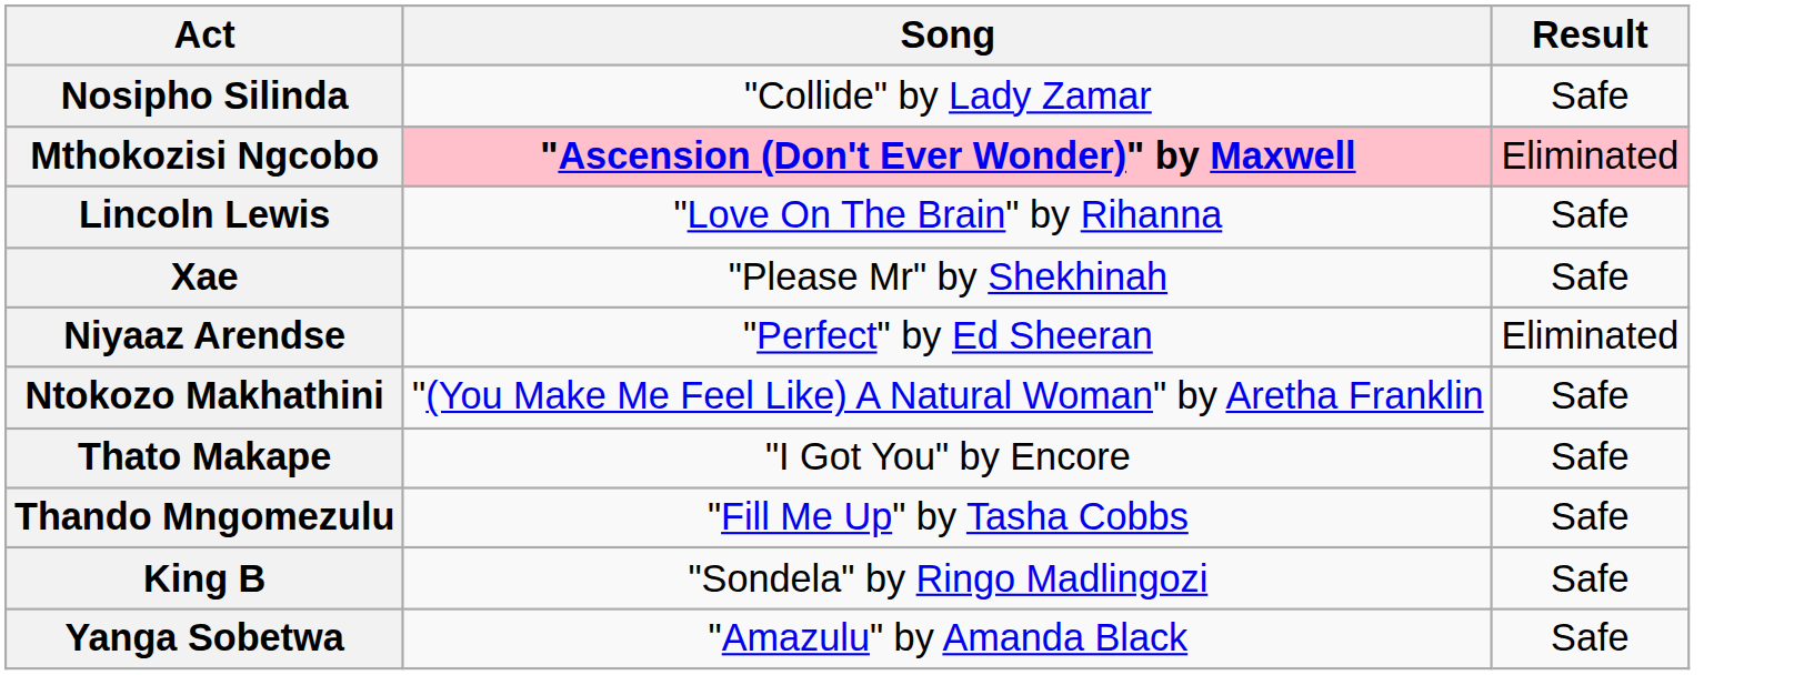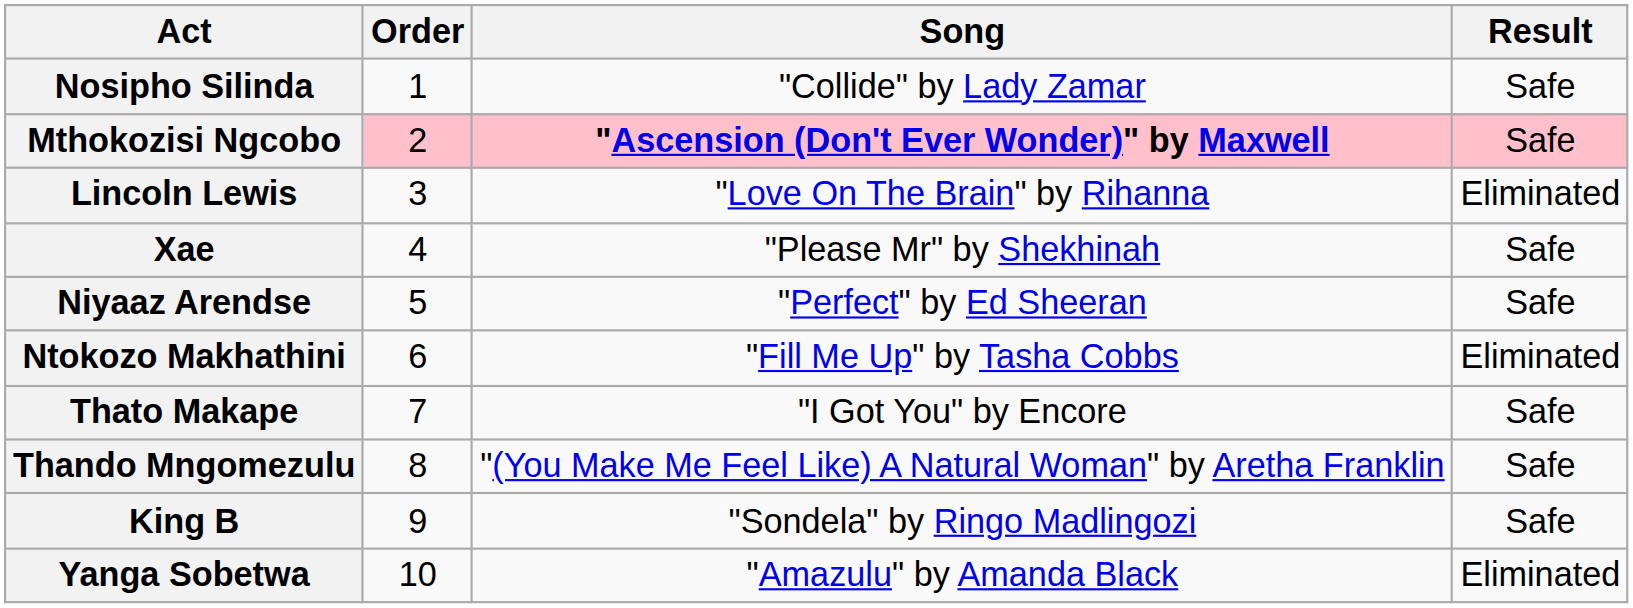 <table class="wikitable plainrowheaders" style="text-align:center;">
 <tr>
 <th scope="col">Act</th>
+<th scope="col">Order</th>
 <th scope="col">Song</th>
 <th scope="col">Result</th>
 </tr>
 <tr>
 <th scope=row>Nosipho Silinda</th>
+<td>1</td>
 <td>"Collide" by <a href='#'>Lady Zamar</a></td>
 <td>Safe</td>
 </tr>
 <tr style="background: pink">
 <th scope=row>Mthokozisi Ngcobo</th>
+<td>2</td>
 <td><strong>"<a href='#'>Ascension (Don't Ever Wonder)</a>" by <a href='#'>Maxwell</a></strong></td>
+<td>Safe</td>
+</tr>
+<tr>
+<th scope=row>Lincoln Lewis</th>
+<td>3</td>
+<td>"<a href='#'>Love On The Brain</a>" by <a href='#'>Rihanna</a></td>
 <td>Eliminated</td>
 </tr>
 <tr>
-<th scope=row>Lincoln Lewis</th>
-<td>"<a href='#'>Love On The Brain</a>" by <a href='#'>Rihanna</a></td>
-<td>Safe</td>
-</tr>
-<tr>
 <th scope=row>Xae</th>
+<td>4</td>
 <td>"Please Mr" by <a href='#'>Shekhinah</a></td>
 <td>Safe</td>
 </tr>
 <tr>
 <th scope=row>Niyaaz Arendse</th>
+<td>5</td>
 <td>"<a href='#'>Perfect</a>" by <a href='#'>Ed Sheeran</a></td>
+<td>Safe</td>
+</tr>
+<tr>
+<th scope=row>Ntokozo Makhathini</th>
+<td>6</td>
+<td>"<a href='#'>Fill Me Up</a>" by <a href='#'>Tasha Cobbs</a></td>
 <td>Eliminated</td>
 </tr>
 <tr>
-<th scope=row>Ntokozo Makhathini</th>
-<td>"<a href='#'>(You Make Me Feel Like) A Natural Woman</a>" by <a href='#'>Aretha Franklin</a></td>
-<td>Safe</td>
-</tr>
-<tr>
 <th scope=row>Thato Makape</th>
+<td>7</td>
 <td>"I Got You" by Encore</td>
 <td>Safe</td>
 </tr>
 <tr>
 <th scope=row>Thando Mngomezulu</th>
-<td>"<a href='#'>Fill Me Up</a>" by <a href='#'>Tasha Cobbs</a></td>
+<td>8</td>
+<td>"<a href='#'>(You Make Me Feel Like) A Natural Woman</a>" by <a href='#'>Aretha Franklin</a></td>
 <td>Safe</td>
 </tr>
 <tr>
 <th scope=row>King B</th>
+<td>9</td>
 <td>"Sondela" by <a href='#'>Ringo Madlingozi</a></td>
 <td>Safe</td>
 </tr>
 <tr>
 <th scope=row>Yanga Sobetwa</th>
+<td>10</td>
 <td>"<a href='#'>Amazulu</a>" by <a href='#'>Amanda Black</a></td>
-<td>Safe</td>
+<td>Eliminated</td>
 </tr>
 </table>
